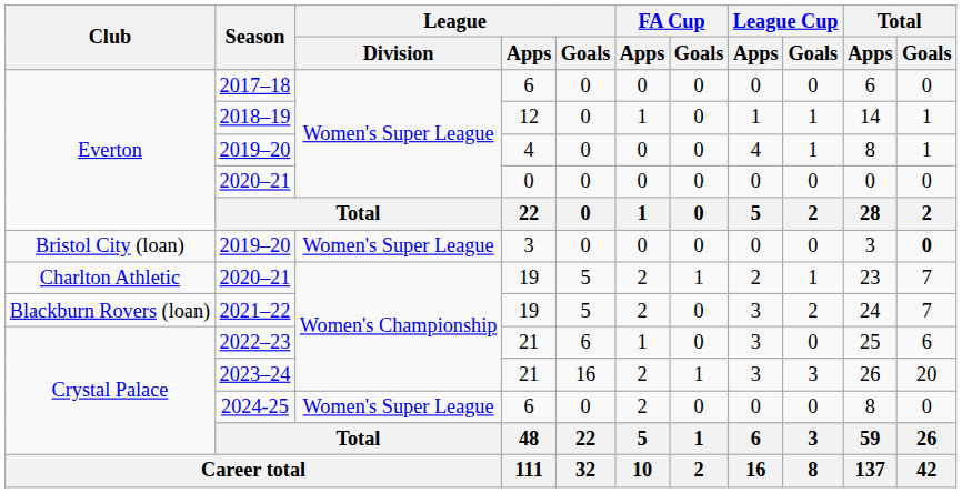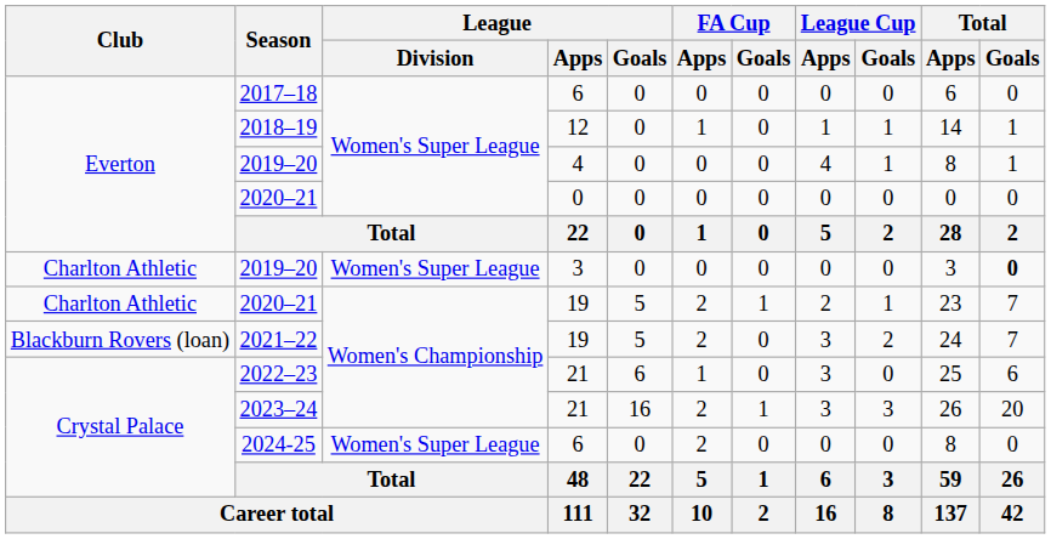 <table class="wikitable" style="text-align:center">
 <tr>
 <th rowspan="2">Club</th>
 <th rowspan="2">Season</th>
 <th colspan="3">League</th>
 <th colspan="2"><a href='#'>FA Cup</a></th>
 <th colspan="2"><a href='#'>League Cup</a></th>
 <th colspan="2">Total</th>
 </tr>
 <tr>
 <th>Division</th>
 <th>Apps</th>
 <th>Goals</th>
 <th>Apps</th>
 <th>Goals</th>
 <th>Apps</th>
 <th>Goals</th>
 <th>Apps</th>
 <th>Goals</th>
 </tr>
 <tr>
 <td rowspan="5"><a href='#'>Everton</a></td>
 <td><a href='#'>2017–18</a></td>
 <td rowspan="4"><a href='#'>Women's Super League</a></td>
 <td>6</td>
 <td>0</td>
 <td>0</td>
 <td>0</td>
 <td>0</td>
 <td>0</td>
 <td>6</td>
 <td>0</td>
 </tr>
 <tr>
 <td><a href='#'>2018–19</a></td>
 <td>12</td>
 <td>0</td>
 <td>1</td>
 <td>0</td>
 <td>1</td>
 <td>1</td>
 <td>14</td>
 <td>1</td>
 </tr>
 <tr>
 <td><a href='#'>2019–20</a></td>
 <td>4</td>
 <td>0</td>
 <td>0</td>
 <td>0</td>
 <td>4</td>
 <td>1</td>
 <td>8</td>
 <td>1</td>
 </tr>
 <tr>
 <td><a href='#'>2020–21</a></td>
 <td>0</td>
 <td>0</td>
 <td>0</td>
 <td>0</td>
 <td>0</td>
 <td>0</td>
 <td>0</td>
 <td>0</td>
 </tr>
 <tr>
 <th colspan="2">Total</th>
 <th>22</th>
 <th>0</th>
 <th>1</th>
 <th>0</th>
 <th>5</th>
 <th>2</th>
 <th>28</th>
 <th>2</th>
 </tr>
 <tr>
-<td><a href='#'>Bristol City</a> (loan)</td>
+<td><a href='#'>Charlton Athletic</a></td>
 <td><a href='#'>2019–20</a></td>
 <td><a href='#'>Women's Super League</a></td>
 <td>3</td>
 <td>0</td>
 <td>0</td>
 <td>0</td>
 <td>0</td>
 <td>0</td>
 <td>3</td>
 <td><strong>0</strong></td>
 </tr>
 <tr>
 <td><a href='#'>Charlton Athletic</a></td>
 <td><a href='#'>2020–21</a></td>
 <td rowspan="4"><a href='#'>Women's Championship</a></td>
 <td>19</td>
 <td>5</td>
 <td>2</td>
 <td>1</td>
 <td>2</td>
 <td>1</td>
 <td>23</td>
 <td>7</td>
 </tr>
 <tr>
 <td><a href='#'>Blackburn Rovers</a> (loan)</td>
 <td><a href='#'>2021–22</a></td>
 <td>19</td>
 <td>5</td>
 <td>2</td>
 <td>0</td>
 <td>3</td>
 <td>2</td>
 <td>24</td>
 <td>7</td>
 </tr>
 <tr>
 <td rowspan="4"><a href='#'>Crystal Palace</a></td>
 <td><a href='#'>2022–23</a></td>
 <td>21</td>
 <td>6</td>
 <td>1</td>
 <td>0</td>
 <td>3</td>
 <td>0</td>
 <td>25</td>
 <td>6</td>
 </tr>
 <tr>
 <td><a href='#'>2023–24</a></td>
 <td>21</td>
 <td>16</td>
 <td>2</td>
 <td>1</td>
 <td>3</td>
 <td>3</td>
 <td>26</td>
 <td>20</td>
 </tr>
 <tr>
 <td><a href='#'>2024-25</a></td>
 <td><a href='#'>Women's Super League</a></td>
 <td>6</td>
 <td>0</td>
 <td>2</td>
 <td>0</td>
 <td>0</td>
 <td>0</td>
 <td>8</td>
 <td>0</td>
 </tr>
 <tr>
 <th colspan="2">Total</th>
 <th>48</th>
 <th>22</th>
 <th>5</th>
 <th>1</th>
 <th>6</th>
 <th>3</th>
 <th>59</th>
 <th>26</th>
 </tr>
 <tr>
 <th colspan="3">Career total</th>
 <th>111</th>
 <th>32</th>
 <th>10</th>
 <th>2</th>
 <th>16</th>
 <th>8</th>
 <th>137</th>
 <th>42</th>
 </tr>
 </table>
